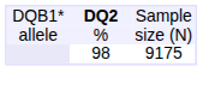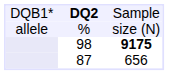 <table border="0" cellspacing="0" align="left" cellpadding="0" style="text-align:center; background:#ffffff; margin-right: 1em; border:2px #e0e0ff solid;">
 <tr style="background:#f0f0ff">
 <td style="width:60px">DQB1*</td>
 <td style="width:60px"><strong>DQ2</strong></td>
 <td style="width:60px">Sample</td>
 </tr>
 <tr style="background:#f0f0ff">
 <td>allele</td>
 <td>%</td>
 <td>size (N)</td>
 </tr>
 <tr>
 <td style="background:#e8e8f8"></td>
 <td>98</td>
-<td>9175</td>
+<td><strong>9175</strong></td>
+</tr>
+<tr>
+<td style="background:#e8e8f8"></td>
+<td>87</td>
+<td>656</td>
 </tr>
 <tr>
 </tr>
 </table>
